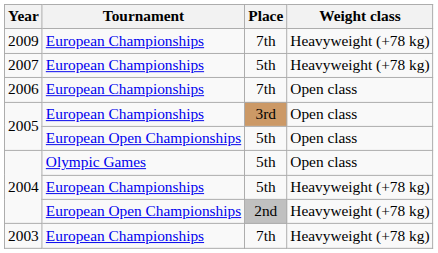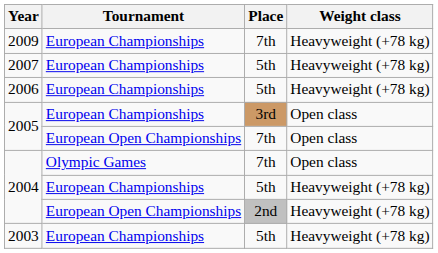 <table class=wikitable>
 <tr>
 <th>Year</th>
 <th>Tournament</th>
 <th>Place</th>
 <th>Weight class</th>
 </tr>
 <tr>
 <td>2009</td>
 <td><a href='#'>European Championships</a></td>
 <td align="center">7th</td>
 <td>Heavyweight (+78 kg)</td>
 </tr>
 <tr>
 <td>2007</td>
 <td><a href='#'>European Championships</a></td>
 <td align="center">5th</td>
 <td>Heavyweight (+78 kg)</td>
 </tr>
 <tr>
 <td>2006</td>
 <td><a href='#'>European Championships</a></td>
-<td align="center">7th</td>
-<td>Open class</td>
+<td align="center">5th</td>
+<td>Heavyweight (+78 kg)</td>
 </tr>
 <tr>
 <td rowspan=2>2005</td>
 <td><a href='#'>European Championships</a></td>
 <td bgcolor="cc9966" align="center">3rd</td>
 <td>Open class</td>
 </tr>
 <tr>
 <td><a href='#'>European Open Championships</a></td>
-<td align="center">5th</td>
+<td align="center">7th</td>
 <td>Open class</td>
 </tr>
 <tr>
 <td rowspan=3>2004</td>
 <td><a href='#'>Olympic Games</a></td>
-<td align="center">5th</td>
+<td align="center">7th</td>
 <td>Open class</td>
 </tr>
 <tr>
 <td><a href='#'>European Championships</a></td>
 <td align="center">5th</td>
 <td>Heavyweight (+78 kg)</td>
 </tr>
 <tr>
 <td><a href='#'>European Open Championships</a></td>
 <td bgcolor="silver" align="center">2nd</td>
 <td>Heavyweight (+78 kg)</td>
 </tr>
 <tr>
 <td>2003</td>
 <td><a href='#'>European Championships</a></td>
-<td align="center">7th</td>
+<td align="center">5th</td>
 <td>Heavyweight (+78 kg)</td>
 </tr>
 </table>
